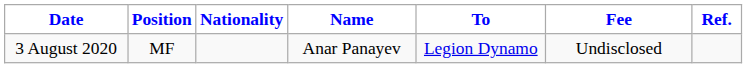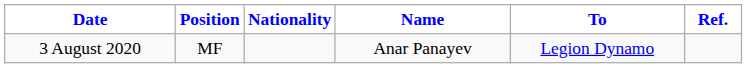 <table class="wikitable"  style="text-align:center; font-size:90%; ">
 <tr>
 <th style="background:white; color:blue; width:200px;">Date</th>
 <th style="background:white; color:blue; width:50px;">Position</th>
 <th style="background:white; color:blue; width:50px;">Nationality</th>
 <th style="background:white; color:blue; width:200px;">Name</th>
 <th style="background:white; color:blue; width:200px;">To</th>
-<th style="background:white; color:blue; width:200px;">Fee</th>
 <th style="background:white; color:blue; width:50px;">Ref.</th>
 </tr>
 <tr>
 <td>3 August 2020</td>
 <td>MF</td>
 <td></td>
 <td>Anar Panayev</td>
 <td><a href='#'>Legion Dynamo</a></td>
-<td>Undisclosed</td>
 <td></td>
 </tr>
 </table>
